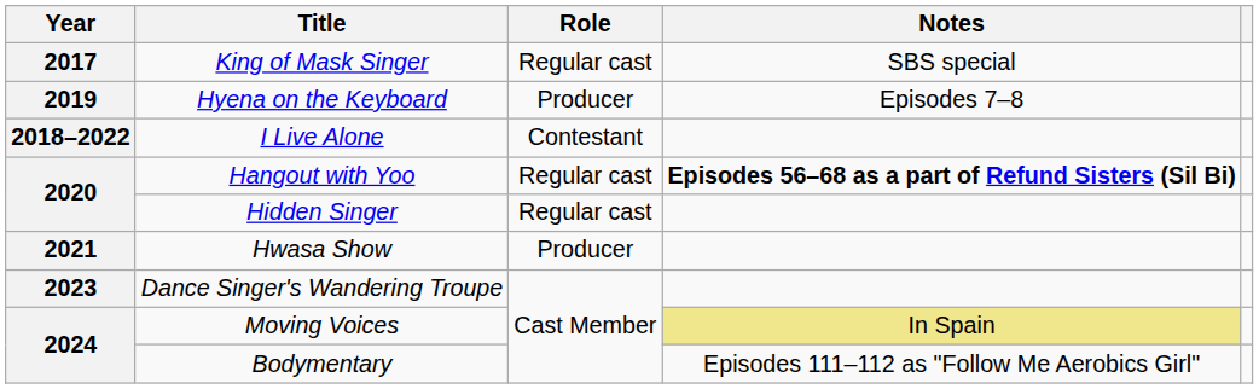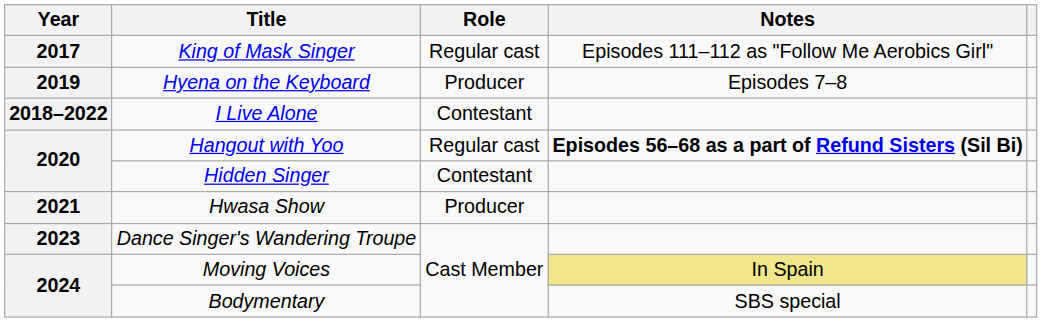 <table class="wikitable plainrowheaders sortable" style="text-align:center">
 <tr>
 <th scope="col">Year</th>
 <th scope="col">Title</th>
 <th scope="col">Role</th>
 <th scope="col" class="unsortable">Notes</th>
 <th scope="col" class="unsortable"></th>
 </tr>
 <tr>
 <th scope="row">2017</th>
 <td><em><a href='#'>King of Mask Singer</a></em></td>
 <td>Regular cast</td>
-<td>SBS special</td>
+<td>Episodes 111–112 as "Follow Me Aerobics Girl"</td>
 <td></td>
 </tr>
 <tr>
 <th scope="row">2019</th>
 <td><em><a href='#'>Hyena on the Keyboard</a></em></td>
 <td>Producer</td>
 <td>Episodes 7–8</td>
 <td></td>
 </tr>
 <tr>
 <th scope="row">2018–2022</th>
 <td><em><a href='#'>I Live Alone</a></em></td>
 <td>Contestant</td>
 <td></td>
 <td></td>
 </tr>
 <tr>
 <th scope="row" rowspan="2">2020</th>
 <td><em><a href='#'>Hangout with Yoo</a></em></td>
 <td>Regular cast</td>
 <td><strong>Episodes 56–68 as a part of <a href='#'>Refund Sisters</a> (Sil Bi)</strong></td>
 <td></td>
 </tr>
 <tr>
 <td><em><a href='#'>Hidden Singer</a></em></td>
-<td>Regular cast</td>
+<td>Contestant</td>
 <td></td>
 <td></td>
 </tr>
 <tr>
 <th scope="row">2021</th>
 <td><em>Hwasa Show</em></td>
 <td>Producer</td>
 <td></td>
 <td></td>
 </tr>
 <tr>
 <th scope="row">2023</th>
 <td><em>Dance Singer's Wandering Troupe</em></td>
 <td rowspan= "3">Cast Member</td>
 <td></td>
 <td></td>
 </tr>
 <tr>
 <th scope="row" rowspan= "2">2024</th>
 <td><em>Moving Voices</em></td>
 <td style="background: khaki;">In Spain</td>
 <td></td>
 </tr>
 <tr>
 <td><em>Bodymentary</em></td>
-<td>Episodes 111–112 as "Follow Me Aerobics Girl"</td>
+<td>SBS special</td>
 <td></td>
 </tr>
 </table>
